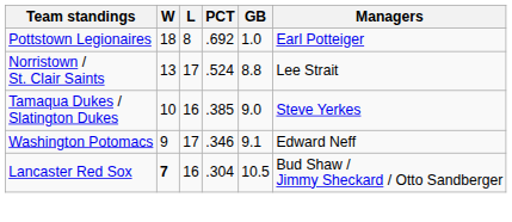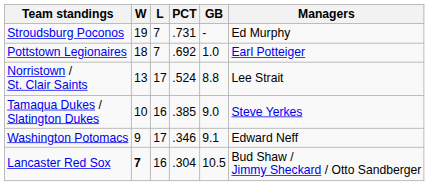 <table class="wikitable">
 <tr>
 <th>Team standings</th>
 <th>W</th>
 <th>L</th>
 <th>PCT</th>
 <th>GB</th>
 <th>Managers</th>
 </tr>
 <tr>
+<td><a href='#'>Stroudsburg Poconos</a></td>
+<td>19</td>
+<td>7</td>
+<td>.731</td>
+<td>-</td>
+<td>Ed Murphy</td>
+</tr>
+<tr>
 <td><a href='#'>Pottstown Legionaires</a></td>
 <td>18</td>
-<td>8</td>
+<td>7</td>
 <td>.692</td>
 <td>1.0</td>
 <td><a href='#'>Earl Potteiger</a></td>
 </tr>
 <tr>
 <td><a href='#'>Norristown</a> /<br> <a href='#'>St. Clair Saints</a></td>
 <td>13</td>
 <td>17</td>
 <td>.524</td>
 <td>8.8</td>
 <td>Lee Strait</td>
 </tr>
 <tr>
 <td><a href='#'>Tamaqua Dukes</a> /<br> <a href='#'>Slatington Dukes</a></td>
 <td>10</td>
 <td>16</td>
 <td>.385</td>
 <td>9.0</td>
 <td><a href='#'>Steve Yerkes</a></td>
 </tr>
 <tr>
 <td><a href='#'>Washington Potomacs</a></td>
 <td>9</td>
 <td>17</td>
 <td>.346</td>
 <td>9.1</td>
 <td>Edward Neff</td>
 </tr>
 <tr>
 <td><a href='#'>Lancaster Red Sox</a></td>
 <td><strong>7</strong></td>
 <td>16</td>
 <td>.304</td>
 <td>10.5</td>
 <td>Bud Shaw /<br> <a href='#'>Jimmy Sheckard</a> / Otto Sandberger</td>
 </tr>
 </table>
